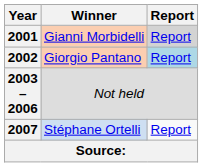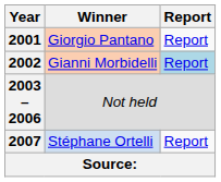 <table class="wikitable" style="font-size: 85%;">
 <tr>
 <th>Year</th>
 <th>Winner</th>
 <th>Report</th>
 </tr>
 <tr>
 <th>2001</th>
-<td style="background-color:#FBCEB1"> <a href='#'>Gianni Morbidelli</a></td>
-<td style="background: lightgrey;"><a href='#'>Report</a></td>
+<td style="background-color:#FBCEB1"> <a href='#'>Giorgio Pantano</a></td>
+<td><a href='#'>Report</a></td>
 </tr>
 <tr>
 <th>2002</th>
-<td style="background-color:#FBCEB1"> <a href='#'>Giorgio Pantano</a></td>
+<td style="background-color:#FBCEB1"> <a href='#'>Gianni Morbidelli</a></td>
 <td style="background: lightblue;"><a href='#'>Report</a></td>
 </tr>
 <tr>
 <th>2003<br>–<br>2006</th>
 <td align=center colspan=4 style="background:#DDDDDD;"><em>Not held</em></td>
 </tr>
 <tr>
 <th>2007</th>
 <td style="background-color:#CEDFF2"> <a href='#'>Stéphane Ortelli</a></td>
 <td><a href='#'>Report</a></td>
 </tr>
 <tr>
 <th colspan="4">Source:</th>
 </tr>
 </table>
